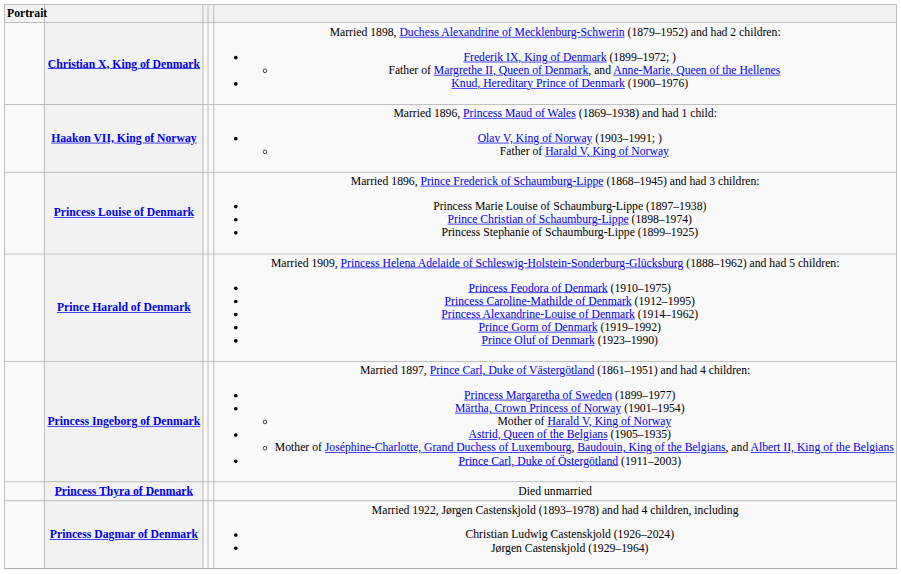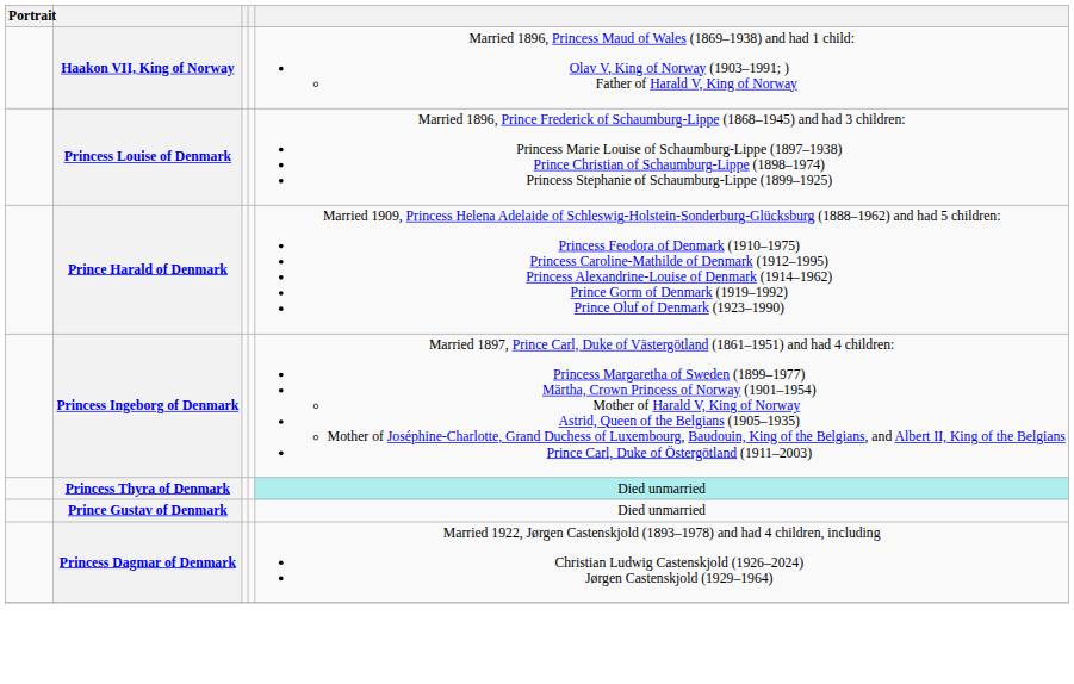 <table class="wikitable sortable sticky-header">
 <tr>
 <th scope="col" class="unsortable" style=max-width:3em>Portrait</th>
 <th scope="col" style=max-width:3em></th>
 <th scope="col" style=max-width:3em></th>
 <th scope="col" style=max-width:3em></th>
 <th scope="col" class="unsortable" style=max-width:3em></th>
-</tr>
-<tr>
-<td class="float-center" style="text-align:center;"></td>
-<th scope="row" class="float-center" style="text-align:center;" data-sort-value="of Denmark, Christian"><a href='#'>Christian X, King of Denmark</a> </th>
-<td class="float-center" style="text-align:center;"></td>
-<td class="float-center" style="text-align:center;"></td>
-<td class="float-center" style="text-align:center;">Married 1898, <a href='#'>Duchess Alexandrine of Mecklenburg-Schwerin</a> (1879–1952) and had 2 children:<br><ul><li><a href='#'>Frederik IX, King of Denmark</a> (1899–1972; )<ul><li>Father of <a href='#'>Margrethe II, Queen of Denmark</a>, and <a href='#'>Anne-Marie, Queen of the Hellenes</a></li></ul></li><li><a href='#'>Knud, Hereditary Prince of Denmark</a> (1900–1976)</li></ul></td>
 </tr>
 <tr>
 <td class="float-center" style="text-align:center;"></td>
 <th scope="row" class="float-center" style="text-align:center;" data-sort-value="of Denmark, Haakon"><a href='#'>Haakon VII, King of Norway</a> </th>
 <td class="float-center" style="text-align:center;"></td>
 <td class="float-center" style="text-align:center;"></td>
 <td class="float-center" style="text-align:center;">Married 1896, <a href='#'>Princess Maud of Wales</a> (1869–1938) and had 1 child:<br><ul><li><a href='#'>Olav V, King of Norway</a> (1903–1991; )<ul><li>Father of <a href='#'>Harald V, King of Norway</a></li></ul></li></ul></td>
 </tr>
 <tr>
 <td class="float-center" style="text-align:center;"></td>
 <th scope="row" class="float-center" style="text-align:center;" data-sort-value="of Denmark, Louise"><a href='#'>Princess Louise of Denmark</a></th>
 <td class="float-center" style="text-align:center;"></td>
 <td class="float-center" style="text-align:center;"></td>
 <td class="float-center" style="text-align:center;">Married 1896, <a href='#'>Prince Frederick of Schaumburg-Lippe</a> (1868–1945) and had 3 children:<br><ul><li>Princess Marie Louise of Schaumburg-Lippe (1897–1938)</li><li><a href='#'>Prince Christian of Schaumburg-Lippe</a> (1898–1974)</li><li>Princess Stephanie of Schaumburg-Lippe (1899–1925)</li></ul></td>
 </tr>
 <tr>
 <td class="float-center" style="text-align:center;"></td>
 <th scope="row" class="float-center" style="text-align:center;" data-sort-value="of Denmark, Harald"><a href='#'>Prince Harald of Denmark</a></th>
 <td class="float-center" style="text-align:center;"></td>
 <td class="float-center" style="text-align:center;"></td>
 <td class="float-center" style="text-align:center;">Married 1909, <a href='#'>Princess Helena Adelaide of Schleswig-Holstein-Sonderburg-Glücksburg</a> (1888–1962) and had 5 children:<br><ul><li><a href='#'>Princess Feodora of Denmark</a> (1910–1975)</li><li><a href='#'>Princess Caroline-Mathilde of Denmark</a> (1912–1995)</li><li><a href='#'>Princess Alexandrine-Louise of Denmark</a> (1914–1962)</li><li><a href='#'>Prince Gorm of Denmark</a> (1919–1992)</li><li><a href='#'>Prince Oluf of Denmark</a> (1923–1990)</li></ul></td>
 </tr>
 <tr>
 <td class="float-center" style="text-align:center;"></td>
 <th scope="row" class="float-center" style="text-align:center;" data-sort-value="of Denmark, Ingeborg"><a href='#'>Princess Ingeborg of Denmark</a></th>
 <td class="float-center" style="text-align:center;"></td>
 <td class="float-center" style="text-align:center;"></td>
 <td class="float-center" style="text-align:center;">Married 1897, <a href='#'>Prince Carl, Duke of Västergötland</a> (1861–1951) and had 4 children:<br><ul><li><a href='#'>Princess Margaretha of Sweden</a> (1899–1977)</li><li><a href='#'>Märtha, Crown Princess of Norway</a> (1901–1954)<ul><li>Mother of <a href='#'>Harald V, King of Norway</a></li></ul></li><li><a href='#'>Astrid, Queen of the Belgians</a> (1905–1935)<ul><li>Mother of <a href='#'>Joséphine-Charlotte, Grand Duchess of Luxembourg</a>, <a href='#'>Baudouin, King of the Belgians</a>, and <a href='#'>Albert II, King of the Belgians</a></li></ul></li><li><a href='#'>Prince Carl, Duke of Östergötland</a> (1911–2003)</li></ul></td>
 </tr>
 <tr>
 <td class="float-center" style="text-align:center;"></td>
 <th scope="row" class="float-center" style="text-align:center;" data-sort-value="of Denmark, Thyra"><a href='#'>Princess Thyra of Denmark</a></th>
 <td class="float-center" style="text-align:center;"></td>
 <td class="float-center" style="text-align:center;"></td>
+<td class="float-center" style="background: paleturquoise; text-align:center;">Died unmarried</td>
+</tr>
+<tr>
+<td class="float-center" style="text-align:center;"></td>
+<th scope="row" class="float-center" style="text-align:center;" data-sort-value="of Denmark, Gustav"><a href='#'>Prince Gustav of Denmark</a></th>
+<td class="float-center" style="text-align:center;"></td>
+<td class="float-center" style="text-align:center;"></td>
 <td class="float-center" style="text-align:center;">Died unmarried</td>
 </tr>
 <tr>
 <td class="float-center" style="text-align:center;"></td>
 <th scope="row" class="float-center" style="text-align:center;" data-sort-value="of Denmark, Dagmar"><a href='#'>Princess Dagmar of Denmark</a></th>
 <td class="float-center" style="text-align:center;"></td>
 <td class="float-center" style="text-align:center;"></td>
 <td class="float-center" style="text-align:center;">Married 1922, Jørgen Castenskjold (1893–1978) and had 4 children, including<br><ul><li>Christian Ludwig Castenskjold (1926–2024)</li><li>Jørgen Castenskjold (1929–1964)</li></ul></td>
 </tr>
 <tr>
 </tr>
 </table>
